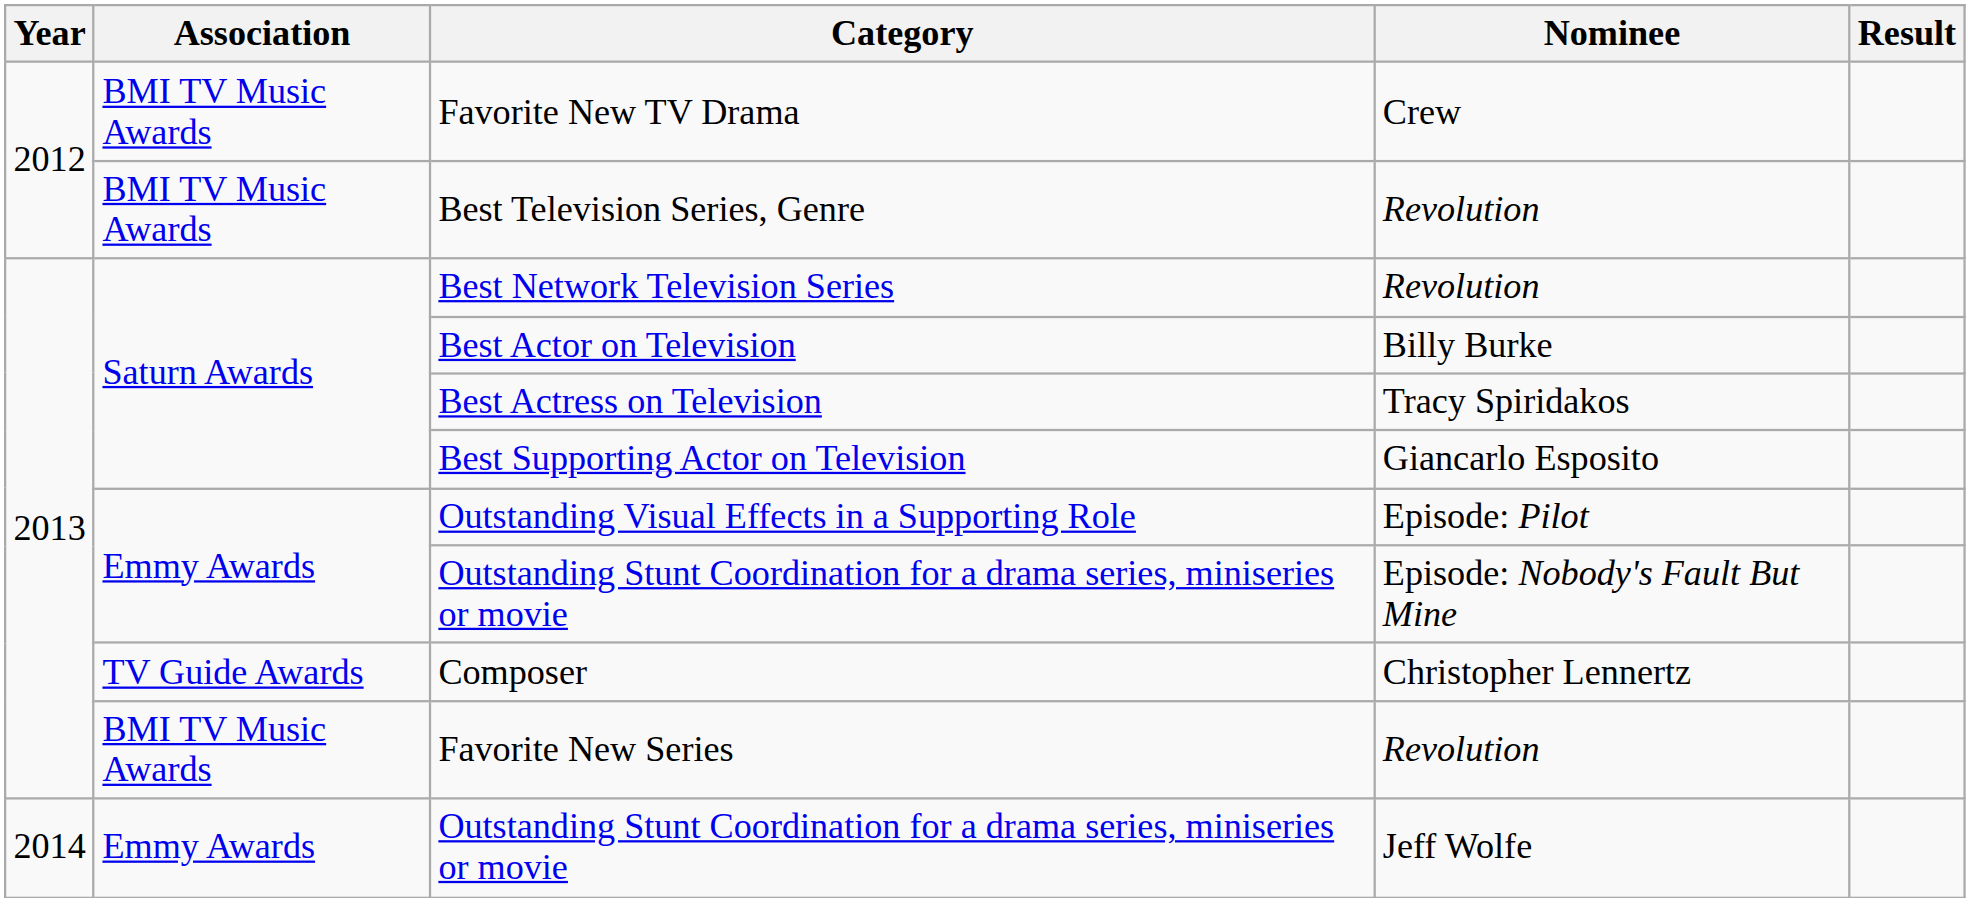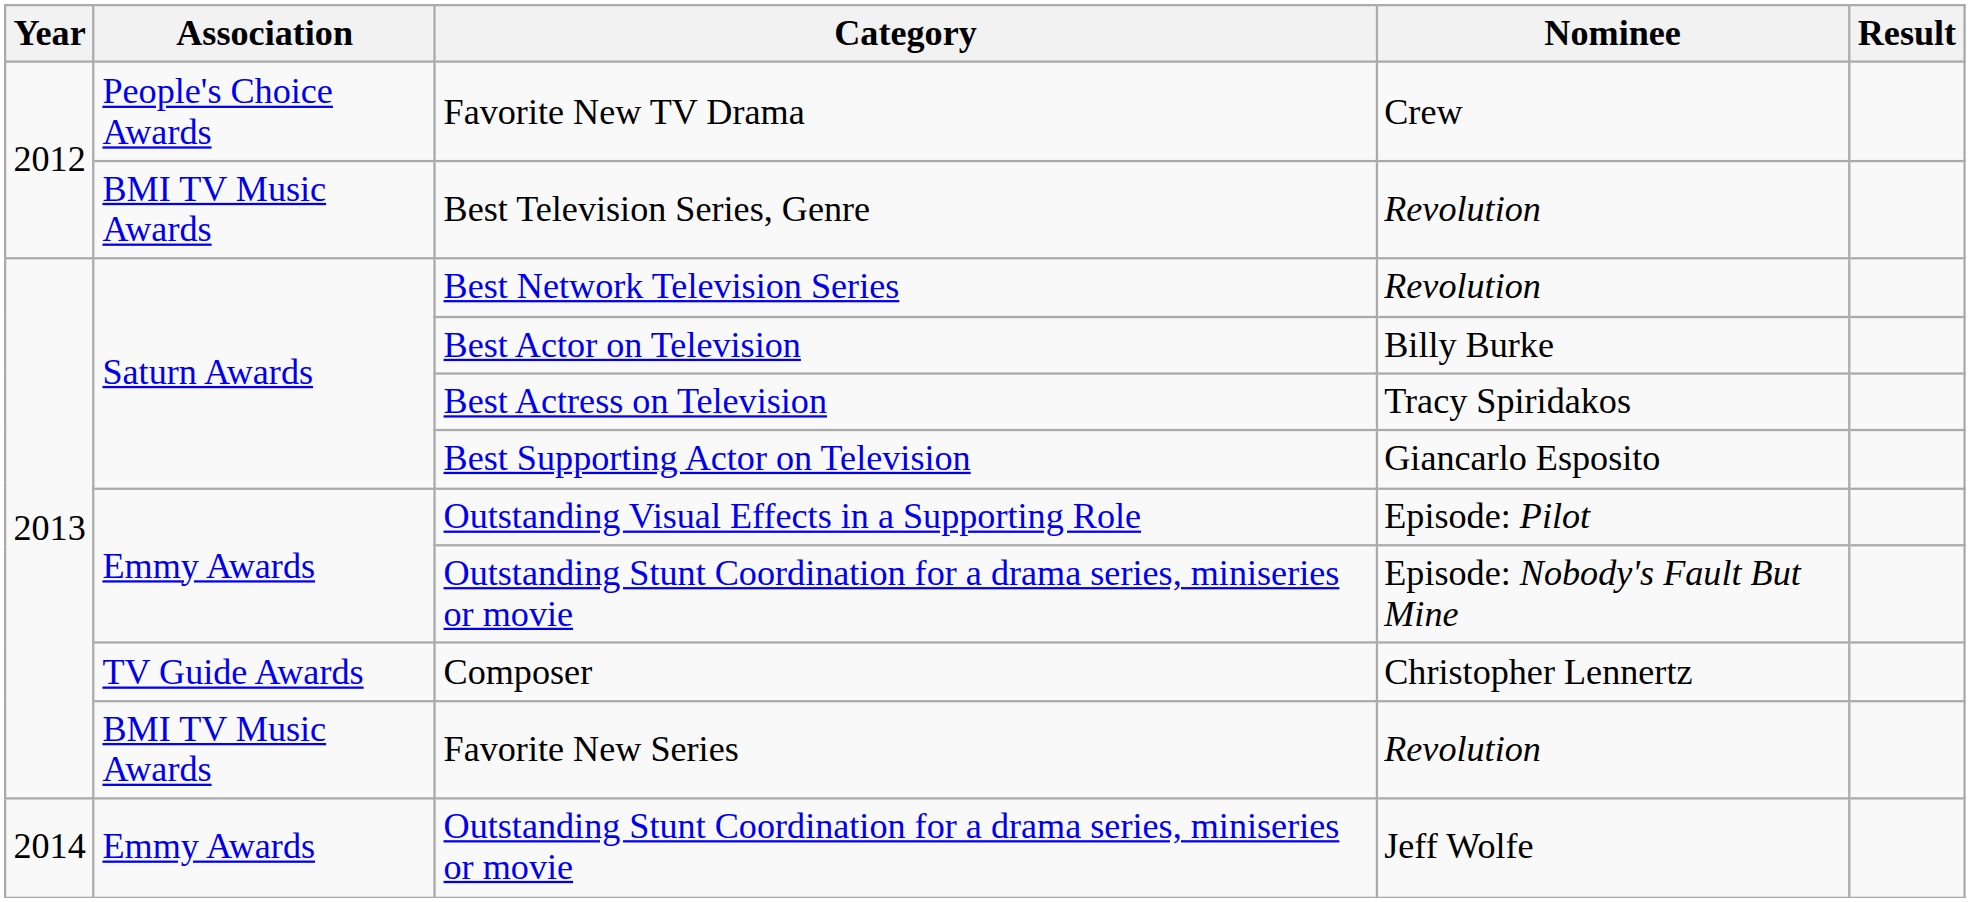 <table class="wikitable sortable">
 <tr>
 <th>Year</th>
 <th>Association</th>
 <th>Category</th>
 <th>Nominee</th>
 <th>Result</th>
 </tr>
 <tr>
 <td rowspan="2">2012</td>
-<td><a href='#'>BMI TV Music Awards</a></td>
+<td><a href='#'>People's Choice Awards</a></td>
 <td>Favorite New TV Drama</td>
 <td>Crew</td>
 <td></td>
 </tr>
 <tr>
 <td><a href='#'>BMI TV Music Awards</a></td>
 <td>Best Television Series, Genre</td>
 <td><em>Revolution</em></td>
 <td></td>
 </tr>
 <tr>
 <td rowspan="8">2013</td>
 <td rowspan="4"><a href='#'>Saturn Awards</a></td>
 <td><a href='#'>Best Network Television Series</a></td>
 <td><em>Revolution</em></td>
 <td></td>
 </tr>
 <tr>
 <td><a href='#'>Best Actor on Television</a></td>
 <td>Billy Burke</td>
 <td></td>
 </tr>
 <tr>
 <td><a href='#'>Best Actress on Television</a></td>
 <td>Tracy Spiridakos</td>
 <td></td>
 </tr>
 <tr>
 <td><a href='#'>Best Supporting Actor on Television</a></td>
 <td>Giancarlo Esposito</td>
 <td></td>
 </tr>
 <tr>
 <td rowspan="2"><a href='#'>Emmy Awards</a></td>
 <td><a href='#'>Outstanding Visual Effects in a Supporting Role</a></td>
 <td>Episode: <em>Pilot</em></td>
 <td></td>
 </tr>
 <tr>
 <td><a href='#'>Outstanding Stunt Coordination for a drama series, miniseries or movie</a></td>
 <td>Episode: <em>Nobody's Fault But Mine</em></td>
 <td></td>
 </tr>
 <tr>
 <td><a href='#'>TV Guide Awards</a></td>
 <td>Composer</td>
 <td>Christopher Lennertz</td>
 <td></td>
 </tr>
 <tr>
 <td><a href='#'>BMI TV Music Awards</a></td>
 <td>Favorite New Series</td>
 <td><em>Revolution</em></td>
 <td></td>
 </tr>
 <tr>
 <td>2014</td>
 <td><a href='#'>Emmy Awards</a></td>
 <td><a href='#'>Outstanding Stunt Coordination for a drama series, miniseries or movie</a></td>
 <td>Jeff Wolfe</td>
 <td></td>
 </tr>
 </table>
